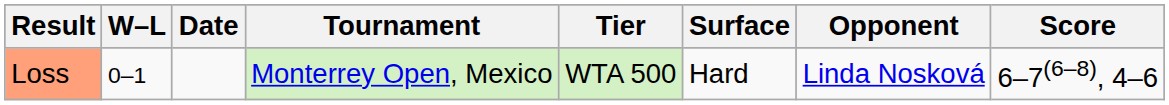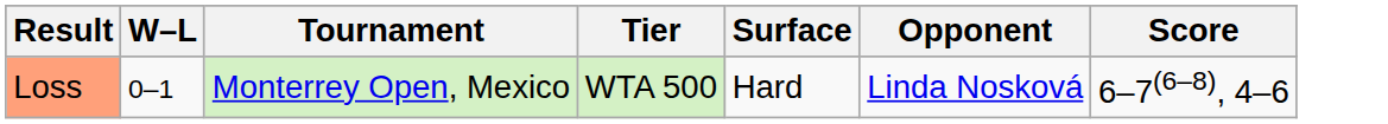 <table class="sortable wikitable">
 <tr>
 <th>Result</th>
 <th class="unsortable">W–L</th>
-<th>Date</th>
 <th>Tournament</th>
 <th>Tier</th>
 <th>Surface</th>
 <th>Opponent</th>
 <th class="unsortable">Score</th>
 </tr>
 <tr>
 <td bgcolor=ffa07a>Loss</td>
 <td><small>0–1</small></td>
-<td><a href='#'></a></td>
 <td style=background:#d4f1c5><a href='#'>Monterrey Open</a>, Mexico</td>
 <td style=background:#d4f1c5>WTA 500</td>
 <td>Hard</td>
 <td> <a href='#'>Linda Nosková</a></td>
 <td>6–7<sup>(6–8)</sup>, 4–6</td>
 </tr>
 </table>
